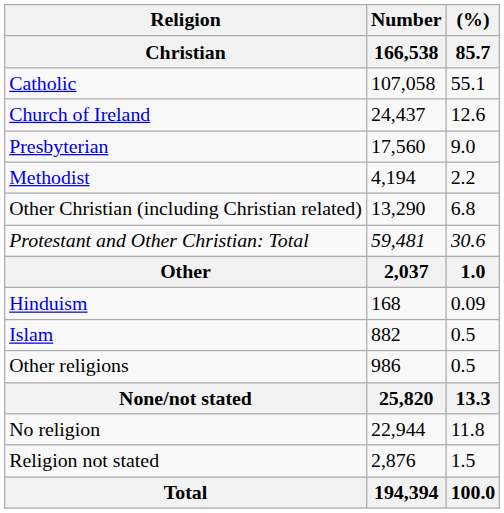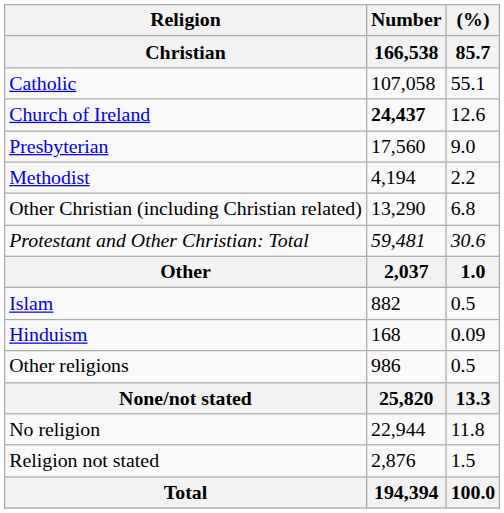 <table class="wikitable">
 <tr>
 <th>Religion</th>
 <th>Number</th>
 <th>(%)</th>
 </tr>
 <tr>
 <th>Christian</th>
 <th>166,538</th>
 <th>85.7</th>
 </tr>
 <tr>
 <td><a href='#'>Catholic</a></td>
 <td>107,058</td>
 <td>55.1</td>
 </tr>
 <tr>
 <td><a href='#'>Church of Ireland</a></td>
-<td>24,437</td>
+<td><strong>24,437</strong></td>
 <td>12.6</td>
 </tr>
 <tr>
 <td><a href='#'>Presbyterian</a></td>
 <td>17,560</td>
 <td>9.0</td>
 </tr>
 <tr>
 <td><a href='#'>Methodist</a></td>
 <td>4,194</td>
 <td>2.2</td>
 </tr>
 <tr>
 <td>Other Christian (including Christian related)</td>
 <td>13,290</td>
 <td>6.8</td>
 </tr>
 <tr>
 <td><em>Protestant and Other Christian: Total</em></td>
 <td><em>59,481</em></td>
 <td><em>30.6</em></td>
 </tr>
 <tr>
 <th>Other</th>
 <th>2,037</th>
 <th>1.0</th>
 </tr>
 <tr>
+<td><a href='#'>Islam</a></td>
+<td>882</td>
+<td>0.5</td>
+</tr>
+<tr>
 <td><a href='#'>Hinduism</a></td>
 <td>168</td>
 <td>0.09</td>
-</tr>
-<tr>
-<td><a href='#'>Islam</a></td>
-<td>882</td>
-<td>0.5</td>
 </tr>
 <tr>
 <td>Other religions</td>
 <td>986</td>
 <td>0.5</td>
 </tr>
 <tr>
 <th>None/not stated</th>
 <th>25,820</th>
 <th>13.3</th>
 </tr>
 <tr>
 <td>No religion</td>
 <td>22,944</td>
 <td>11.8</td>
 </tr>
 <tr>
 <td>Religion not stated</td>
 <td>2,876</td>
 <td>1.5</td>
 </tr>
 <tr>
 <th>Total</th>
 <th>194,394</th>
 <th>100.0</th>
 </tr>
 </table>
